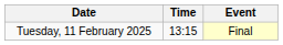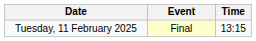 <table class = "wikitable" style="text-align:center;">
 <tr>
 <th width=220>Date</th>
+<th width=100>Event</th>
 <th width=50>Time</th>
-<th width=100>Event</th>
 </tr>
 <tr>
 <td>Tuesday, 11 February 2025</td>
+<td bgcolor=ffffcc>Final</td>
 <td>13:15</td>
-<td bgcolor=ffffcc>Final</td>
 </tr>
 </table>
